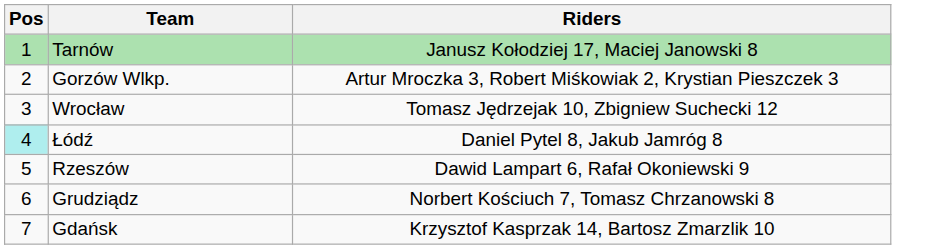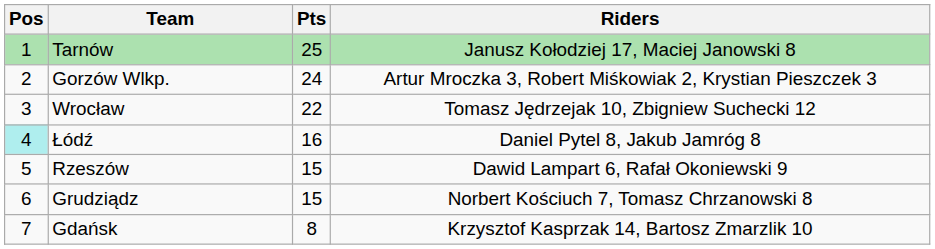 <table class="wikitable" style="font-size: 100%">
 <tr>
 <th width=20>Pos</th>
 <th width=200>Team</th>
+<th width=20>Pts</th>
 <th width=500>Riders</th>
 </tr>
 <tr align=center style="background:#ACE1AF;">
 <td>1</td>
 <td align="left">Tarnów</td>
+<td>25</td>
 <td>Janusz Kołodziej 17, Maciej Janowski 8</td>
 </tr>
 <tr align=center>
 <td>2</td>
 <td align="left">Gorzów Wlkp.</td>
+<td>24</td>
 <td>Artur Mroczka 3, Robert Miśkowiak 2, Krystian Pieszczek 3</td>
 </tr>
 <tr align=center>
 <td>3</td>
 <td align="left">Wrocław</td>
+<td>22</td>
 <td>Tomasz Jędrzejak 10, Zbigniew Suchecki 12</td>
 </tr>
 <tr align=center>
 <td style="background: paleturquoise;">4</td>
 <td align="left">Łódź</td>
+<td>16</td>
 <td>Daniel Pytel 8, Jakub Jamróg 8</td>
 </tr>
 <tr align=center>
 <td>5</td>
 <td align="left">Rzeszów</td>
+<td>15</td>
 <td>Dawid Lampart 6, Rafał Okoniewski 9</td>
 </tr>
 <tr align=center>
 <td>6</td>
 <td align="left">Grudziądz</td>
+<td>15</td>
 <td>Norbert Kościuch 7, Tomasz Chrzanowski 8</td>
 </tr>
 <tr align=center>
 <td>7</td>
 <td align="left">Gdańsk</td>
+<td>8</td>
 <td>Krzysztof Kasprzak 14, Bartosz Zmarzlik 10</td>
 </tr>
 </table>
